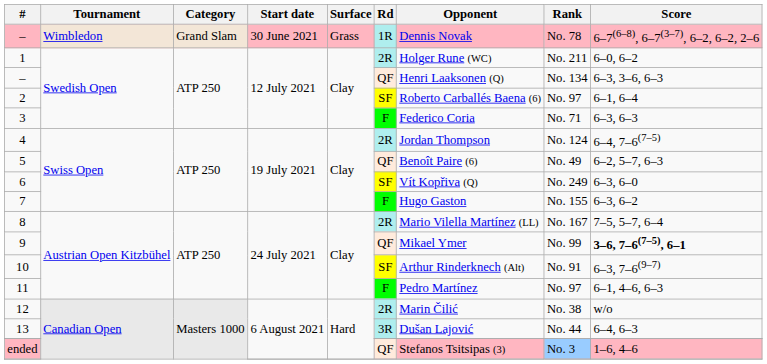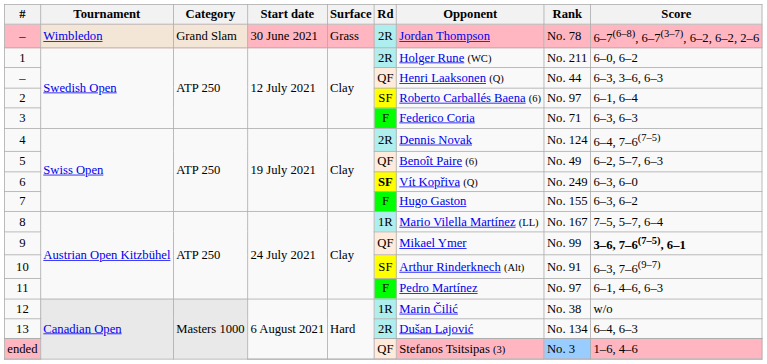 <table class="wikitable sortable">
 <tr>
 <th>#</th>
 <th>Tournament</th>
 <th>Category</th>
 <th>Start date</th>
 <th>Surface</th>
 <th>Rd</th>
 <th>Opponent</th>
 <th>Rank</th>
 <th scope="col" class="unsortable">Score</th>
 </tr>
 <tr bgcolor=lightpink>
 <td align=center>–</td>
 <td bgcolor=f3e6d7><a href='#'>Wimbledon</a></td>
 <td bgcolor=f3e6d7>Grand Slam</td>
 <td>30 June 2021</td>
 <td>Grass</td>
-<td align=center style="background:#afeeee;">1R</td>
-<td> <a href='#'>Dennis Novak</a></td>
+<td align=center style="background:#afeeee;">2R</td>
+<td> <a href='#'>Jordan Thompson</a></td>
 <td align=left>No. 78</td>
 <td>6–7<sup>(6–8)</sup>, 6–7<sup>(3–7)</sup>, 6–2, 6–2, 2–6</td>
 </tr>
 <tr>
 <td align=center>1</td>
 <td rowspan=4><a href='#'>Swedish Open</a></td>
 <td rowspan=4>ATP 250</td>
 <td rowspan=4>12 July 2021</td>
 <td rowspan=4>Clay</td>
 <td align=center style="background:#afeeee;">2R</td>
 <td> <a href='#'>Holger Rune</a> <small>(WC)</small></td>
 <td align=left>No. 211</td>
 <td>6–0, 6–2</td>
 </tr>
 <tr>
 <td align=center>–</td>
 <td align=center style="background:#ffebdc;">QF</td>
 <td> <a href='#'>Henri Laaksonen</a> <small>(Q)</small></td>
-<td align=left>No. 134</td>
+<td align=left>No. 44</td>
 <td>6–3, 3–6, 6–3</td>
 </tr>
 <tr>
 <td align=center>2</td>
 <td align=center style="background:yellow;">SF</td>
 <td> <a href='#'>Roberto Carballés Baena</a> <small>(6)</small></td>
 <td align=left>No. 97</td>
 <td>6–1, 6–4</td>
 </tr>
 <tr>
 <td align=center>3</td>
 <td align=center style="background:lime;">F</td>
 <td> <a href='#'>Federico Coria</a></td>
 <td align=left>No. 71</td>
 <td>6–3, 6–3</td>
 </tr>
 <tr>
 <td align=center>4</td>
 <td rowspan=4><a href='#'>Swiss Open</a></td>
 <td rowspan=4>ATP 250</td>
 <td rowspan=4>19 July 2021</td>
 <td rowspan=4>Clay</td>
 <td align=center style="background:#afeeee;">2R</td>
-<td> <a href='#'>Jordan Thompson</a></td>
+<td> <a href='#'>Dennis Novak</a></td>
 <td align=left>No. 124</td>
 <td>6–4, 7–6<sup>(7–5)</sup></td>
 </tr>
 <tr>
 <td align=center>5</td>
 <td align=center style="background:#ffebdc;">QF</td>
 <td> <a href='#'>Benoît Paire</a> <small>(6)</small></td>
 <td align=left>No. 49</td>
 <td>6–2, 5–7, 6–3</td>
 </tr>
 <tr>
 <td align=center>6</td>
-<td align=center style="background:yellow;">SF</td>
+<td align=center style="background:yellow;"><strong>SF</strong></td>
 <td> <a href='#'>Vít Kopřiva</a> <small>(Q)</small></td>
 <td align=left>No. 249</td>
 <td>6–3, 6–0</td>
 </tr>
 <tr>
 <td align=center>7</td>
 <td align=center style="background:lime;">F</td>
 <td> <a href='#'>Hugo Gaston</a></td>
 <td align=left>No. 155</td>
 <td>6–3, 6–2</td>
 </tr>
 <tr>
 <td align=center>8</td>
 <td rowspan=4><a href='#'>Austrian Open Kitzbühel</a></td>
 <td rowspan=4>ATP 250</td>
 <td rowspan=4>24 July 2021</td>
 <td rowspan=4>Clay</td>
-<td align=center style="background:#afeeee;">2R</td>
+<td align=center style="background:#afeeee;">1R</td>
 <td> <a href='#'>Mario Vilella Martínez</a> <small>(LL)</small></td>
 <td align=left>No. 167</td>
 <td>7–5, 5–7, 6–4</td>
 </tr>
 <tr>
 <td align=center>9</td>
 <td align=center style="background:#ffebdc;">QF</td>
 <td> <a href='#'>Mikael Ymer</a></td>
 <td align=left>No. 99</td>
 <td><strong>3–6, 7–6<sup>(7–5)</sup>, 6–1</strong></td>
 </tr>
 <tr>
 <td align=center>10</td>
 <td align=center style="background:yellow;">SF</td>
 <td> <a href='#'>Arthur Rinderknech</a> <small>(Alt)</small></td>
 <td align=left>No. 91</td>
 <td>6–3, 7–6<sup>(9–7)</sup></td>
 </tr>
 <tr>
 <td align=center>11</td>
 <td align=center style="background:lime;">F</td>
 <td> <a href='#'>Pedro Martínez</a></td>
 <td align=left>No. 97</td>
 <td>6–1, 4–6, 6–3</td>
 </tr>
 <tr>
 <td align=center>12</td>
 <td bgcolor=e9e9e9 rowspan=5><a href='#'>Canadian Open</a></td>
 <td bgcolor=e9e9e9 rowspan=5>Masters 1000</td>
 <td rowspan=4>6 August 2021</td>
 <td rowspan=4>Hard</td>
-<td align=center style="background:#afeeee;">2R</td>
+<td align=center style="background:#afeeee;">1R</td>
 <td> <a href='#'>Marin Čilić</a></td>
 <td align=left>No. 38</td>
 <td>w/o</td>
 </tr>
 <tr>
 <td align=center>13</td>
-<td align=center style="background:#afeeee;">3R</td>
+<td align=center style="background:#afeeee;">2R</td>
 <td> <a href='#'>Dušan Lajović</a></td>
-<td align=left>No. 44</td>
+<td align=left>No. 134</td>
 <td>6–4, 6–3</td>
 </tr>
 <tr>
 </tr>
 <tr bgcolor=lightpink>
 <td align=center>ended</td>
 <td align=center style="background:#ffebdc;">QF</td>
 <td> Stefanos Tsitsipas <small>(3)</small></td>
 <td align=left  bgcolor=99ccff>No. 3</td>
 <td>1–6, 4–6</td>
 </tr>
 <tr>
 </tr>
 </table>
